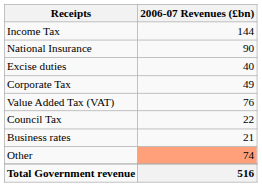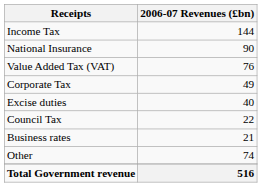 <table class="wikitable sortable">
 <tr>
 <th>Receipts</th>
 <th style="text-align: right">2006-07 Revenues (£bn)</th>
 </tr>
 <tr>
 <td>Income Tax</td>
 <td style="text-align: right">144</td>
 </tr>
 <tr>
 <td>National Insurance</td>
 <td style="text-align: right">90</td>
 </tr>
 <tr>
-<td>Excise duties</td>
-<td style="text-align: right">40</td>
+<td>Value Added Tax (VAT)</td>
+<td style="text-align: right">76</td>
 </tr>
 <tr>
 <td>Corporate Tax</td>
 <td style="text-align: right">49</td>
 </tr>
 <tr>
-<td>Value Added Tax (VAT)</td>
-<td style="text-align: right">76</td>
+<td>Excise duties</td>
+<td style="text-align: right">40</td>
 </tr>
 <tr>
 <td>Council Tax</td>
 <td style="text-align: right">22</td>
 </tr>
 <tr>
 <td>Business rates</td>
 <td style="text-align: right">21</td>
 </tr>
 <tr>
 <td>Other</td>
-<td style="background: lightsalmon; text-align: right">74</td>
+<td style="text-align: right">74</td>
 </tr>
 <tr>
 </tr>
 <tr class="sortbottom">
 <td style="text-align: left"><strong>Total Government revenue</strong></td>
 <th style="text-align: right">516</th>
 </tr>
 </table>
